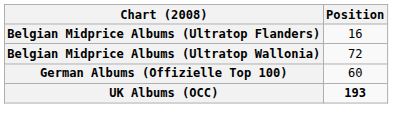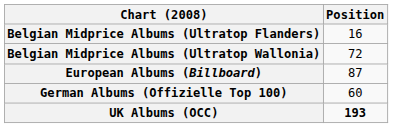 <table class="wikitable plainrowheaders sortable" style="text-align:center;">
 <tr>
 <th align="center">Chart (2008)</th>
 <th align="center">Position</th>
 </tr>
 <tr>
 <th scope="row">Belgian Midprice Albums (Ultratop Flanders)</th>
 <td style="text-align:center;">16</td>
 </tr>
 <tr>
 <th scope="row">Belgian Midprice Albums (Ultratop Wallonia)</th>
 <td style="text-align:center;">72</td>
 </tr>
 <tr>
+<th scope="row">European Albums (<em>Billboard</em>)</th>
+<td>87</td>
+</tr>
+<tr>
 <th scope="row">German Albums (Offizielle Top 100)</th>
 <td>60</td>
 </tr>
 <tr>
 <th scope="row">UK Albums (OCC)</th>
 <td><strong>193</strong></td>
 </tr>
 </table>
